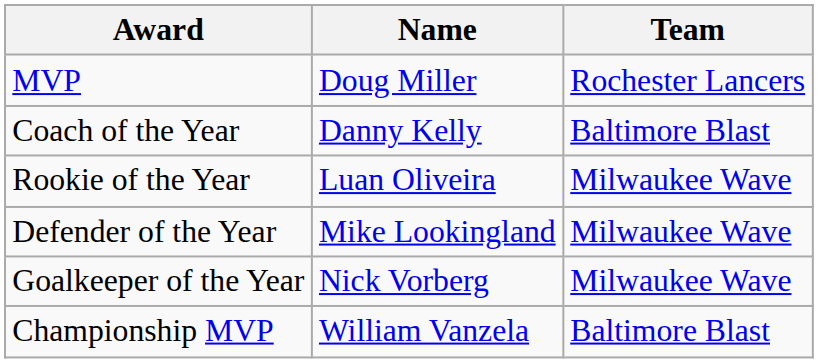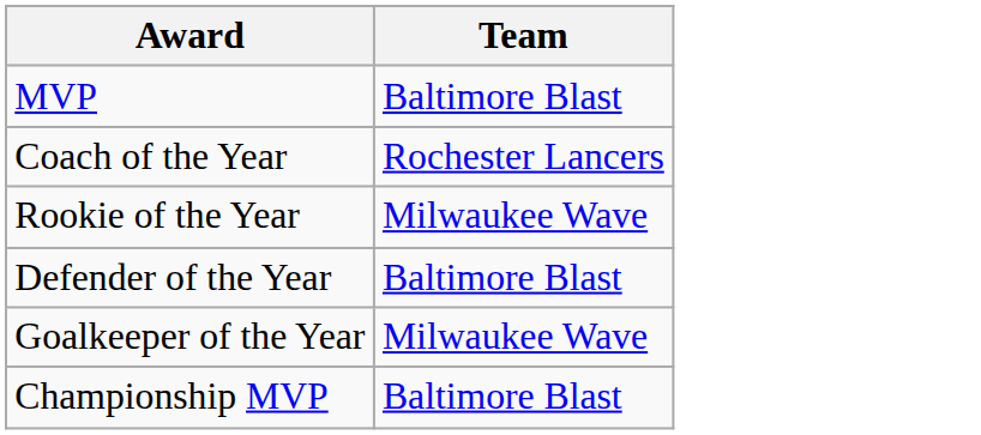 <table class="wikitable">
 <tr>
 <th>Award</th>
-<th>Name</th>
 <th>Team</th>
 </tr>
 <tr>
 <td><a href='#'>MVP</a></td>
-<td><a href='#'>Doug Miller</a></td>
+<td><a href='#'>Baltimore Blast</a></td>
+</tr>
+<tr>
+<td>Coach of the Year</td>
 <td><a href='#'>Rochester Lancers</a></td>
 </tr>
 <tr>
-<td>Coach of the Year</td>
-<td><a href='#'>Danny Kelly</a></td>
-<td><a href='#'>Baltimore Blast</a></td>
-</tr>
-<tr>
 <td>Rookie of the Year</td>
-<td><a href='#'>Luan Oliveira</a></td>
 <td><a href='#'>Milwaukee Wave</a></td>
 </tr>
 <tr>
 <td>Defender of the Year</td>
-<td><a href='#'>Mike Lookingland</a></td>
-<td><a href='#'>Milwaukee Wave</a></td>
+<td><a href='#'>Baltimore Blast</a></td>
 </tr>
 <tr>
 <td>Goalkeeper of the Year</td>
-<td><a href='#'>Nick Vorberg</a></td>
 <td><a href='#'>Milwaukee Wave</a></td>
 </tr>
 <tr>
 <td>Championship <a href='#'>MVP</a></td>
-<td><a href='#'>William Vanzela</a></td>
 <td><a href='#'>Baltimore Blast</a></td>
 </tr>
 </table>
